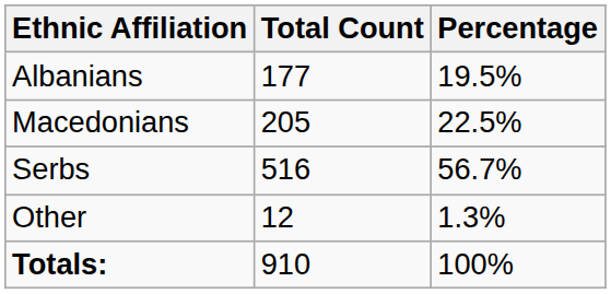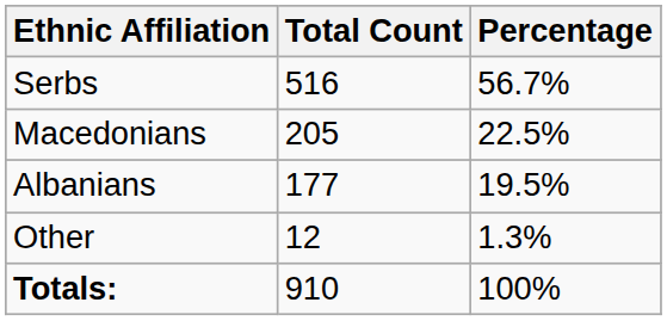 <table class="wikitable">
 <tr>
 <th>Ethnic Affiliation</th>
 <th>Total Count</th>
 <th>Percentage</th>
 </tr>
 <tr>
-<td>Albanians</td>
-<td>177</td>
-<td>19.5%</td>
+<td>Serbs</td>
+<td>516</td>
+<td>56.7%</td>
 </tr>
 <tr>
 <td>Macedonians</td>
 <td>205</td>
 <td>22.5%</td>
 </tr>
 <tr>
-<td>Serbs</td>
-<td>516</td>
-<td>56.7%</td>
+<td>Albanians</td>
+<td>177</td>
+<td>19.5%</td>
 </tr>
 <tr>
 <td>Other</td>
 <td>12</td>
 <td>1.3%</td>
 </tr>
 <tr>
 <td><strong>Totals:</strong></td>
 <td>910</td>
 <td>100%</td>
 </tr>
 </table>
